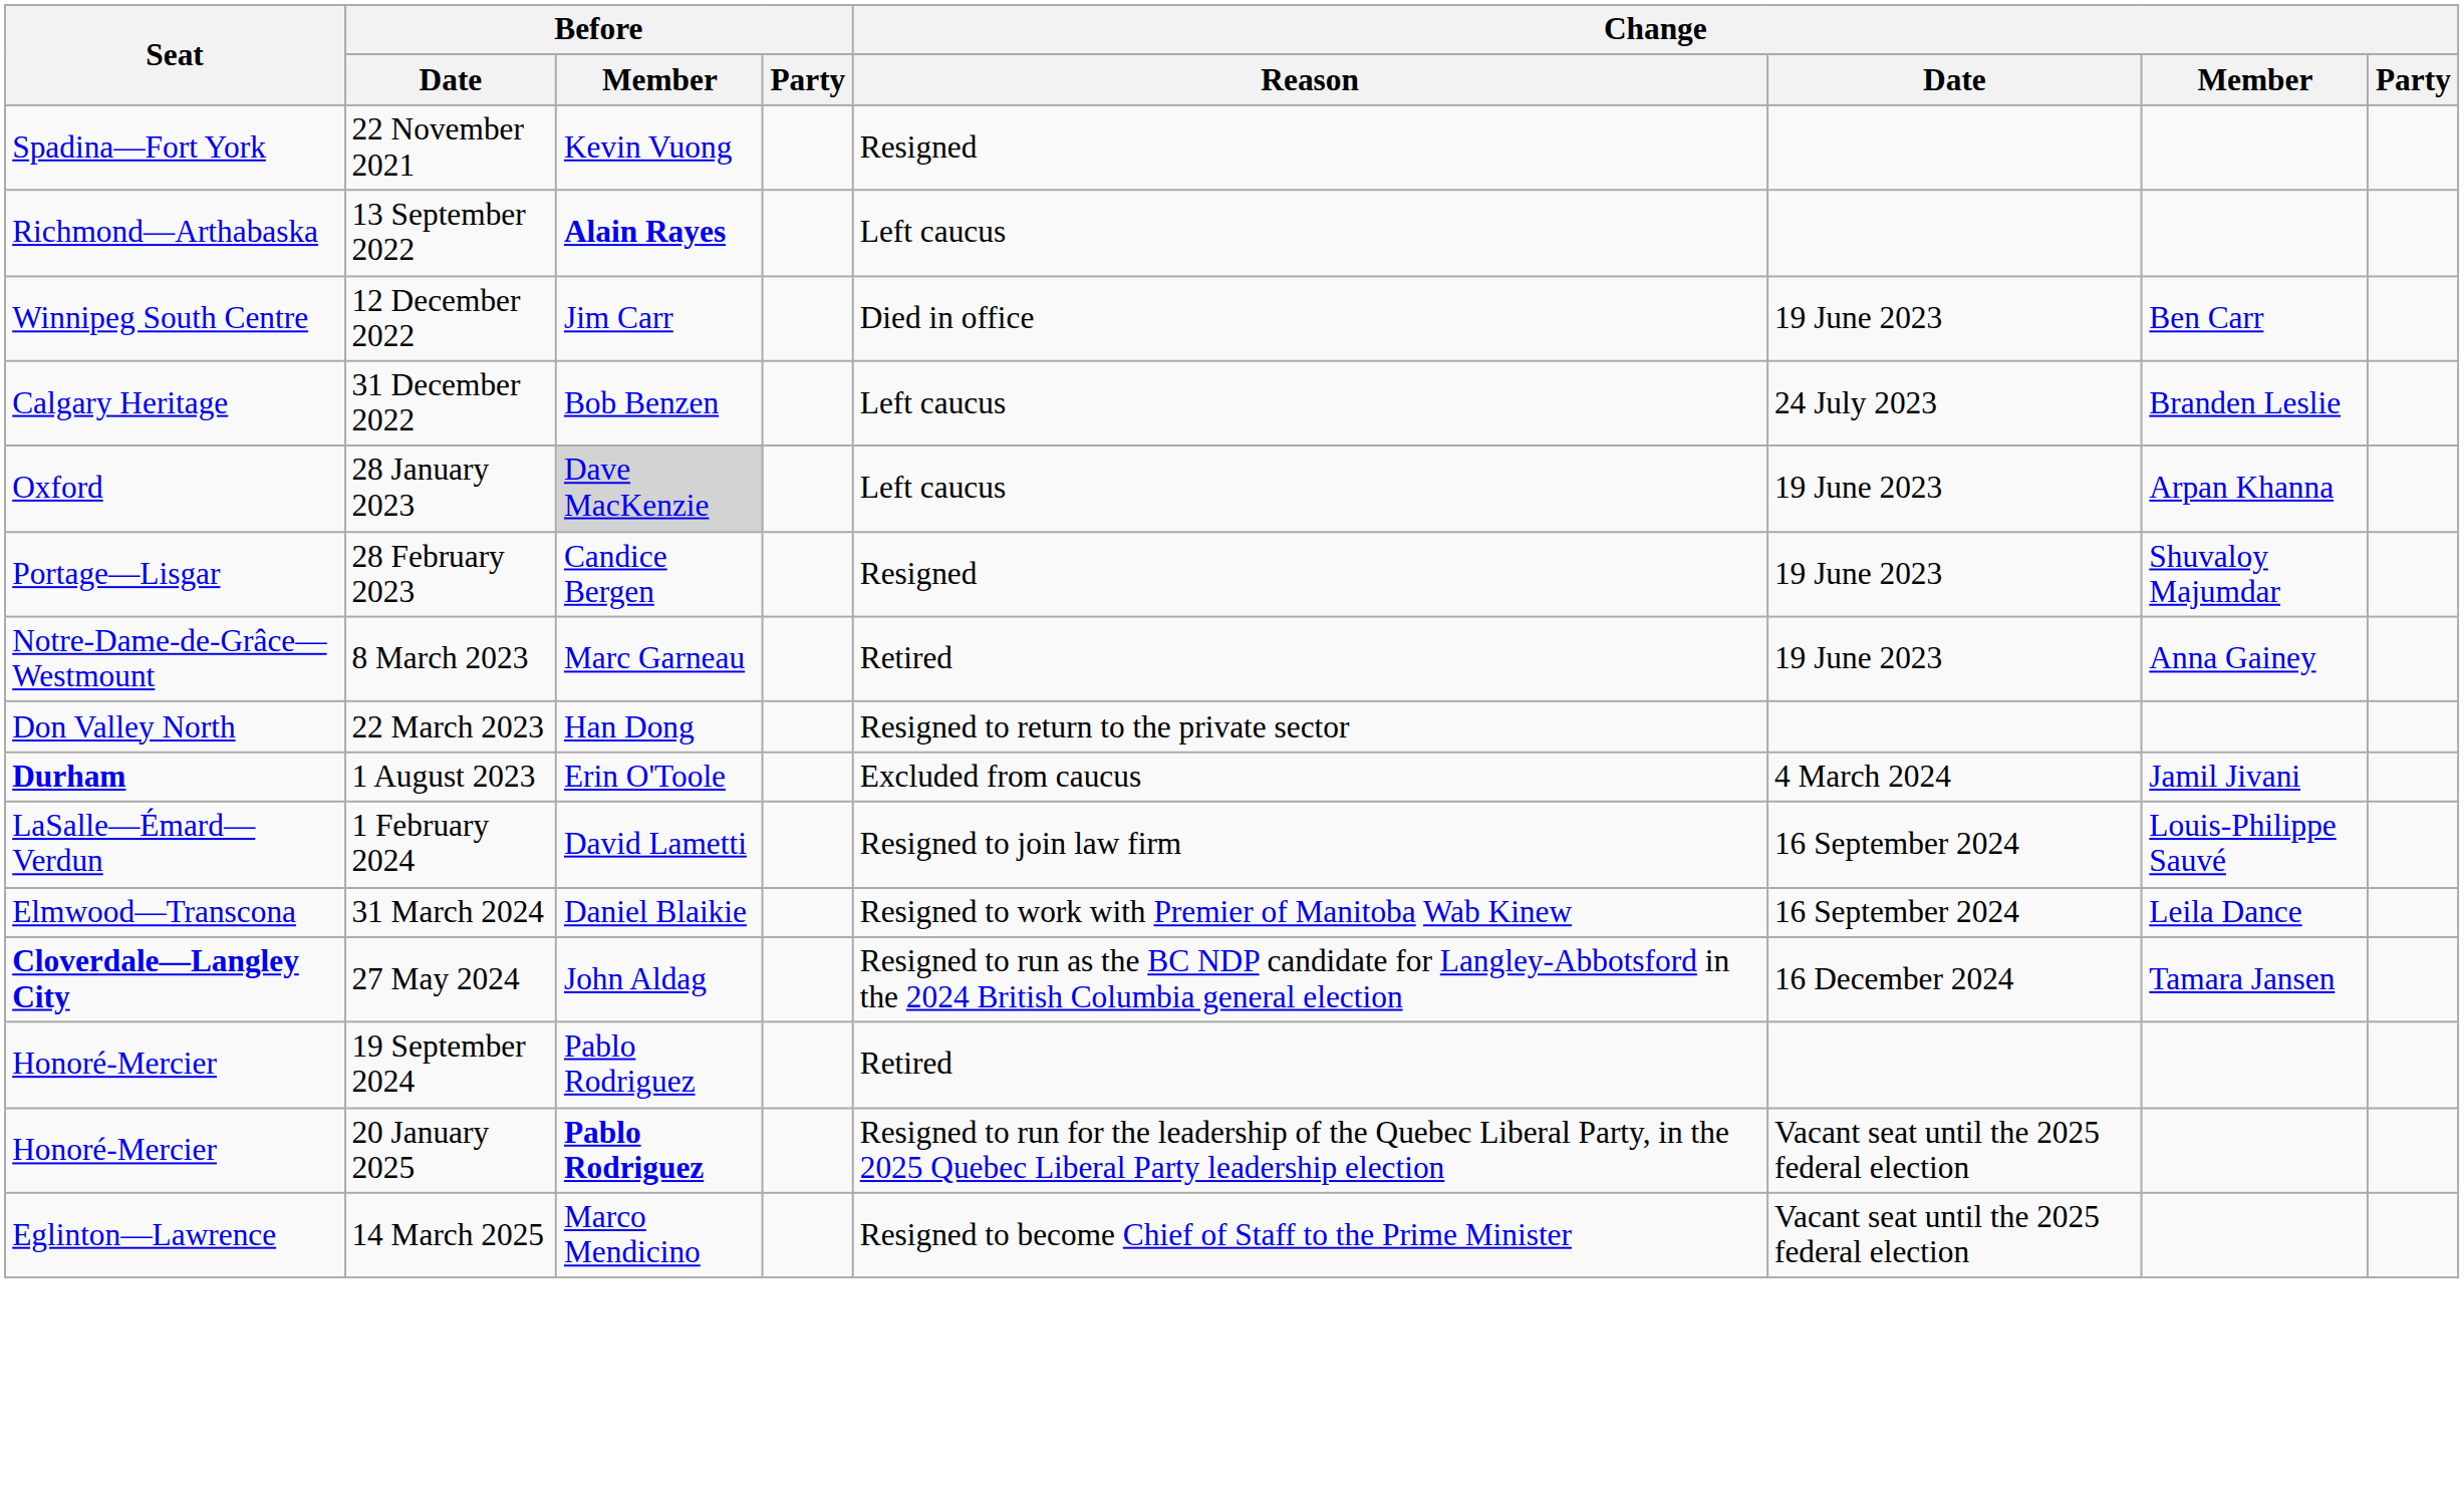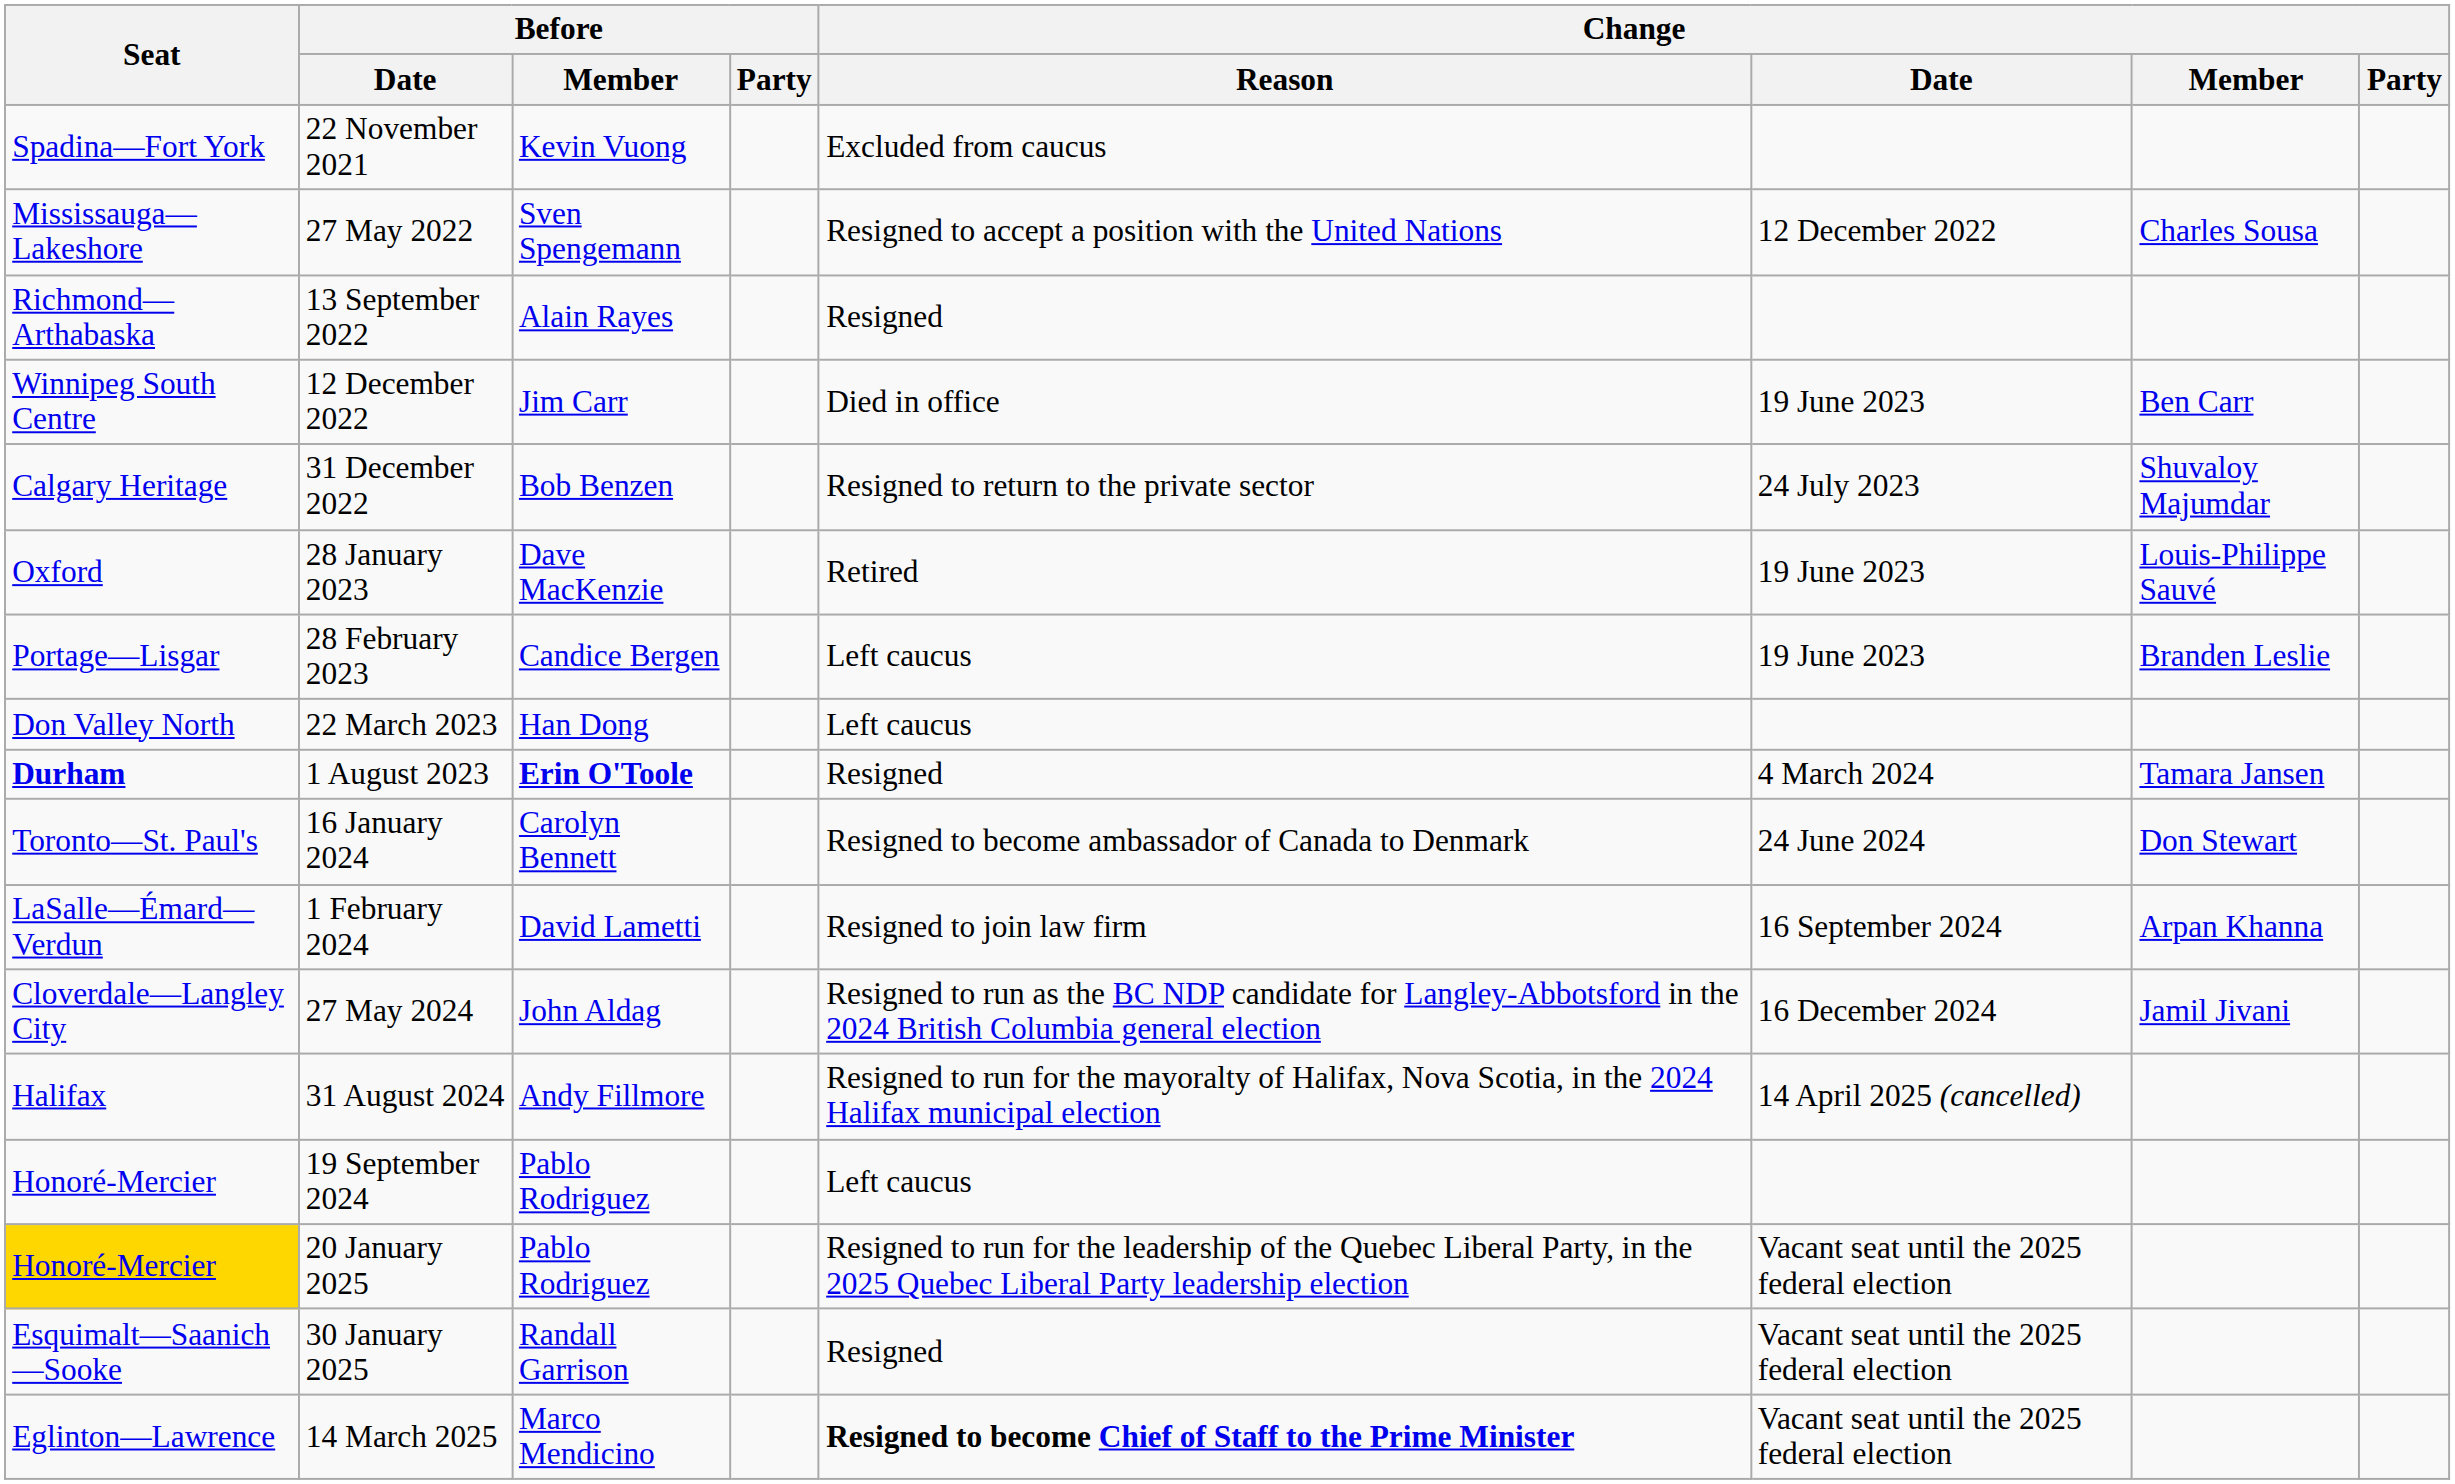 <table class="wikitable plainrowheaders" style="border: none;">
 <tr>
 <th rowspan="2">Seat</th>
 <th colspan="3">Before</th>
 <th colspan="4">Change</th>
 </tr>
 <tr>
 <th>Date</th>
 <th>Member</th>
 <th>Party</th>
 <th>Reason</th>
 <th>Date</th>
 <th>Member</th>
 <th>Party</th>
 </tr>
 <tr>
 <td><a href='#'>Spadina—Fort York</a></td>
 <td>22 November 2021</td>
 <td><a href='#'>Kevin Vuong</a></td>
 <td></td>
-<td>Resigned</td>
+<td>Excluded from caucus</td>
 <td></td>
 <td></td>
 <td></td>
 </tr>
 <tr>
+<td><a href='#'>Mississauga—Lakeshore</a></td>
+<td>27 May 2022</td>
+<td><a href='#'>Sven Spengemann</a></td>
+<td></td>
+<td>Resigned to accept a position with the <a href='#'>United Nations</a></td>
+<td>12 December 2022</td>
+<td><a href='#'>Charles Sousa</a></td>
+<td></td>
+</tr>
+<tr>
 <td><a href='#'>Richmond—Arthabaska</a></td>
 <td>13 September 2022</td>
-<td><strong><a href='#'>Alain Rayes</a></strong></td>
+<td><a href='#'>Alain Rayes</a></td>
 <td></td>
-<td>Left caucus</td>
+<td>Resigned</td>
 <td></td>
 <td></td>
 <td></td>
 </tr>
 <tr>
 <td><a href='#'>Winnipeg South Centre</a></td>
 <td>12 December 2022</td>
 <td><a href='#'>Jim Carr</a></td>
 <td></td>
 <td>Died in office</td>
 <td>19 June 2023</td>
 <td><a href='#'>Ben Carr</a></td>
 <td></td>
 </tr>
 <tr>
 <td><a href='#'>Calgary Heritage</a></td>
 <td>31 December 2022</td>
 <td><a href='#'>Bob Benzen</a></td>
 <td></td>
-<td>Left caucus</td>
+<td>Resigned to return to the private sector</td>
 <td>24 July 2023</td>
-<td><a href='#'>Branden Leslie</a></td>
+<td><a href='#'>Shuvaloy Majumdar</a></td>
 <td></td>
 </tr>
 <tr>
 <td><a href='#'>Oxford</a></td>
 <td>28 January 2023</td>
-<td style="background: lightgrey;"><a href='#'>Dave MacKenzie</a></td>
+<td><a href='#'>Dave MacKenzie</a></td>
 <td></td>
-<td>Left caucus</td>
+<td>Retired</td>
 <td>19 June 2023</td>
-<td><a href='#'>Arpan Khanna</a></td>
+<td><a href='#'>Louis-Philippe Sauvé</a></td>
 <td></td>
 </tr>
 <tr>
 <td><a href='#'>Portage—Lisgar</a></td>
 <td>28 February 2023</td>
 <td><a href='#'>Candice Bergen</a></td>
 <td></td>
-<td>Resigned</td>
+<td>Left caucus</td>
 <td>19 June 2023</td>
-<td><a href='#'>Shuvaloy Majumdar</a></td>
-<td></td>
-</tr>
-<tr>
-<td><a href='#'>Notre-Dame-de-Grâce—Westmount</a></td>
-<td>8 March 2023</td>
-<td><a href='#'>Marc Garneau</a></td>
-<td></td>
-<td>Retired</td>
-<td>19 June 2023</td>
-<td><a href='#'>Anna Gainey</a></td>
+<td><a href='#'>Branden Leslie</a></td>
 <td></td>
 </tr>
 <tr>
 <td><a href='#'>Don Valley North</a></td>
 <td>22 March 2023</td>
 <td><a href='#'>Han Dong</a></td>
 <td></td>
-<td>Resigned to return to the private sector</td>
+<td>Left caucus</td>
 <td></td>
 <td></td>
 <td></td>
 </tr>
 <tr>
 <td><strong><a href='#'>Durham</a></strong></td>
 <td>1 August 2023</td>
-<td><a href='#'>Erin O'Toole</a></td>
+<td><strong><a href='#'>Erin O'Toole</a></strong></td>
 <td></td>
-<td>Excluded from caucus</td>
+<td>Resigned</td>
 <td>4 March 2024</td>
-<td><a href='#'>Jamil Jivani</a></td>
+<td><a href='#'>Tamara Jansen</a></td>
+<td></td>
+</tr>
+<tr>
+<td><a href='#'>Toronto—St. Paul's</a></td>
+<td>16 January 2024</td>
+<td><a href='#'>Carolyn Bennett</a></td>
+<td></td>
+<td>Resigned to become ambassador of Canada to Denmark</td>
+<td>24 June 2024</td>
+<td><a href='#'>Don Stewart</a></td>
 <td></td>
 </tr>
 <tr>
 <td><a href='#'>LaSalle—Émard—Verdun</a></td>
 <td>1 February 2024</td>
 <td><a href='#'>David Lametti</a></td>
 <td></td>
 <td>Resigned to join law firm</td>
 <td>16 September 2024</td>
-<td><a href='#'>Louis-Philippe Sauvé</a></td>
+<td><a href='#'>Arpan Khanna</a></td>
 <td></td>
 </tr>
 <tr>
-<td><a href='#'>Elmwood—Transcona</a></td>
-<td>31 March 2024</td>
-<td><a href='#'>Daniel Blaikie</a></td>
-<td></td>
-<td>Resigned to work with <a href='#'>Premier of Manitoba</a> <a href='#'>Wab Kinew</a></td>
-<td>16 September 2024</td>
-<td><a href='#'>Leila Dance</a></td>
-<td></td>
-</tr>
-<tr>
-<td><strong><a href='#'>Cloverdale—Langley City</a></strong></td>
+<td><a href='#'>Cloverdale—Langley City</a></td>
 <td>27 May 2024</td>
 <td><a href='#'>John Aldag</a></td>
 <td></td>
 <td>Resigned to run as the <a href='#'>BC NDP</a> candidate for <a href='#'>Langley-Abbotsford</a> in the <a href='#'>2024 British Columbia general election</a></td>
 <td>16 December 2024</td>
-<td><a href='#'>Tamara Jansen</a></td>
+<td><a href='#'>Jamil Jivani</a></td>
+<td></td>
+</tr>
+<tr>
+<td><a href='#'>Halifax</a></td>
+<td>31 August 2024</td>
+<td><a href='#'>Andy Fillmore</a></td>
+<td></td>
+<td>Resigned to run for the mayoralty of Halifax, Nova Scotia, in the <a href='#'>2024 Halifax municipal election</a></td>
+<td>14 April 2025 <em>(cancelled)</em></td>
+<td></td>
 <td></td>
 </tr>
 <tr>
 <td><a href='#'>Honoré-Mercier</a></td>
 <td>19 September 2024</td>
 <td><a href='#'>Pablo Rodriguez</a></td>
 <td></td>
-<td>Retired</td>
+<td>Left caucus</td>
 <td></td>
 <td></td>
 <td></td>
 </tr>
 <tr>
-<td><a href='#'>Honoré-Mercier</a></td>
+<td style="background: gold;"><a href='#'>Honoré-Mercier</a></td>
 <td>20 January 2025</td>
-<td><strong><a href='#'>Pablo Rodriguez</a></strong></td>
+<td><a href='#'>Pablo Rodriguez</a></td>
 <td></td>
 <td>Resigned to run for the leadership of the Quebec Liberal Party, in the <a href='#'>2025 Quebec Liberal Party leadership election</a></td>
+<td>Vacant seat until the 2025 federal election</td>
+<td></td>
+<td></td>
+</tr>
+<tr>
+<td><a href='#'>Esquimalt—Saanich—Sooke</a></td>
+<td>30 January 2025</td>
+<td><a href='#'>Randall Garrison</a></td>
+<td></td>
+<td>Resigned</td>
 <td>Vacant seat until the 2025 federal election</td>
 <td></td>
 <td></td>
 </tr>
 <tr>
 <td><a href='#'>Eglinton—Lawrence</a></td>
 <td>14 March 2025</td>
 <td><a href='#'>Marco Mendicino</a></td>
 <td></td>
-<td>Resigned to become <a href='#'>Chief of Staff to the Prime Minister</a></td>
+<td><strong>Resigned to become <a href='#'>Chief of Staff to the Prime Minister</a></strong></td>
 <td>Vacant seat until the 2025 federal election</td>
 <td></td>
 <td></td>
 </tr>
 </table>
